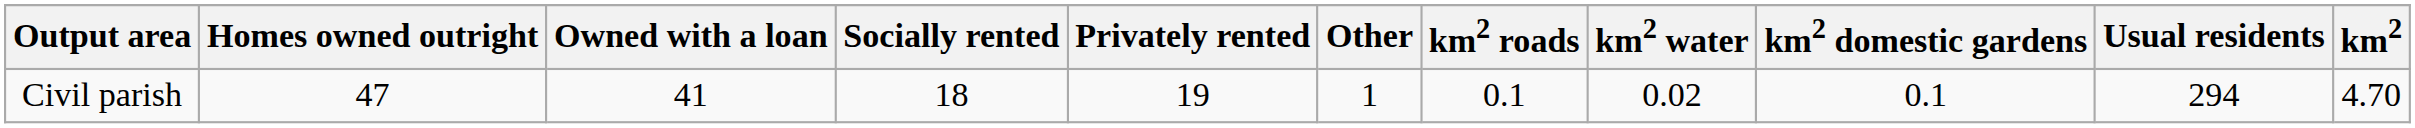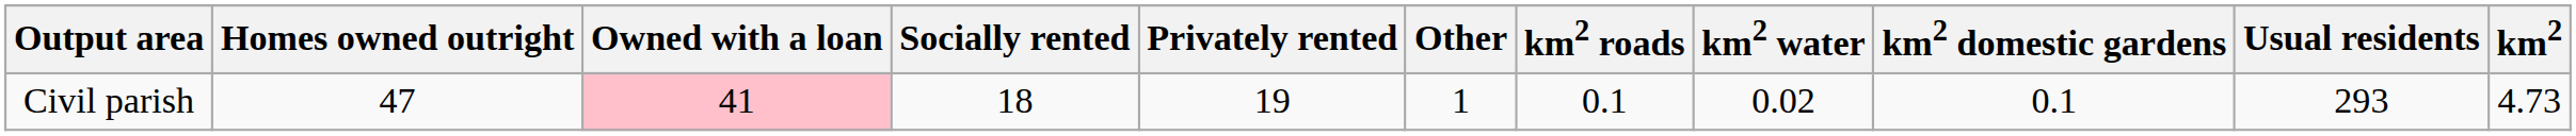 <table class="wikitable">
 <tr>
 </tr>
 <tr>
 <th>Output area</th>
 <th>Homes owned outright</th>
 <th>Owned with a loan</th>
 <th>Socially rented</th>
 <th>Privately rented</th>
 <th>Other</th>
 <th>km<sup>2</sup> roads</th>
 <th>km<sup>2</sup> water</th>
 <th>km<sup>2</sup>  domestic gardens</th>
 <th>Usual residents</th>
 <th>km<sup>2</sup></th>
 </tr>
 <tr align=center>
 <td>Civil parish</td>
 <td>47</td>
-<td>41</td>
+<td style="background: pink;">41</td>
 <td>18</td>
 <td>19</td>
 <td>1</td>
 <td>0.1</td>
 <td>0.02</td>
 <td>0.1</td>
-<td>294</td>
-<td>4.70</td>
+<td>293</td>
+<td>4.73</td>
 </tr>
 </table>
